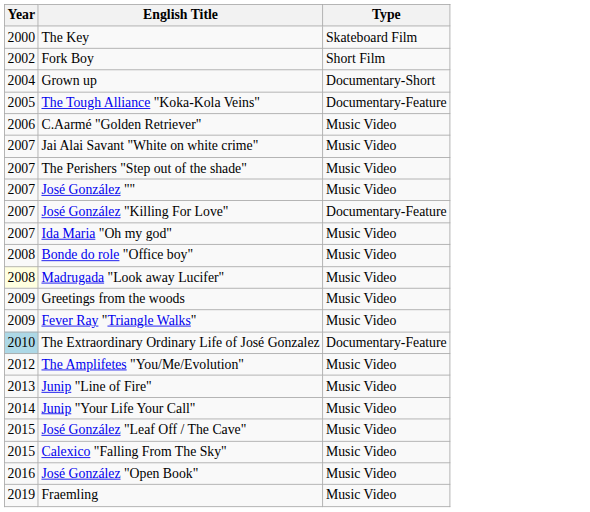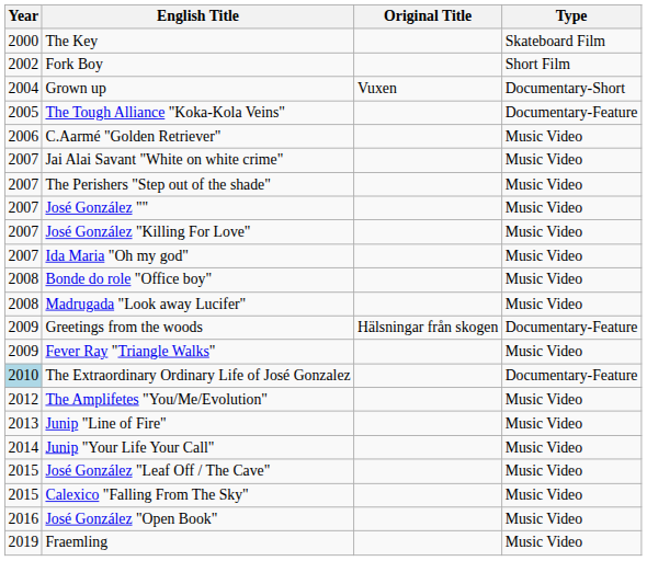 <table class="wikitable">
 <tr>
 <th>Year</th>
 <th>English Title</th>
+<th>Original Title</th>
 <th>Type</th>
 </tr>
 <tr>
 <td>2000</td>
 <td>The Key</td>
+<td></td>
 <td>Skateboard Film</td>
 </tr>
 <tr>
 <td>2002</td>
 <td>Fork Boy</td>
+<td></td>
 <td>Short Film</td>
 </tr>
 <tr>
 <td>2004</td>
 <td>Grown up</td>
+<td>Vuxen</td>
 <td>Documentary-Short</td>
 </tr>
 <tr>
 <td>2005</td>
 <td><a href='#'>The Tough Alliance</a> "Koka-Kola Veins"</td>
+<td></td>
 <td>Documentary-Feature</td>
 </tr>
 <tr>
 <td>2006</td>
 <td>C.Aarmé "Golden Retriever"</td>
+<td></td>
 <td>Music Video</td>
 </tr>
 <tr>
 <td>2007</td>
 <td>Jai Alai Savant "White on white crime"</td>
+<td></td>
 <td>Music Video</td>
 </tr>
 <tr>
 <td>2007</td>
 <td>The Perishers "Step out of the shade"</td>
+<td></td>
 <td>Music Video</td>
 </tr>
 <tr>
 <td>2007</td>
 <td><a href='#'>José González</a> ""</td>
+<td></td>
 <td>Music Video</td>
 </tr>
 <tr>
 <td>2007</td>
 <td><a href='#'>José González</a> "Killing For Love"</td>
-<td>Documentary-Feature</td>
+<td></td>
+<td>Music Video</td>
 </tr>
 <tr>
 <td>2007</td>
 <td><a href='#'>Ida Maria</a> "Oh my god"</td>
+<td></td>
 <td>Music Video</td>
 </tr>
 <tr>
 <td>2008</td>
 <td><a href='#'>Bonde do role</a> "Office boy"</td>
+<td></td>
 <td>Music Video</td>
 </tr>
 <tr>
-<td style="background: lightyellow;">2008</td>
+<td>2008</td>
 <td><a href='#'>Madrugada</a> "Look away Lucifer"</td>
+<td></td>
 <td>Music Video</td>
 </tr>
 <tr>
 <td>2009</td>
 <td>Greetings from the woods</td>
-<td>Music Video</td>
+<td>Hälsningar från skogen</td>
+<td>Documentary-Feature</td>
 </tr>
 <tr>
 <td>2009</td>
 <td><a href='#'>Fever Ray</a> "<a href='#'>Triangle Walks</a>"</td>
+<td></td>
 <td>Music Video</td>
 </tr>
 <tr>
 <td style="background: lightblue;">2010</td>
 <td>The Extraordinary Ordinary Life of José Gonzalez</td>
+<td></td>
 <td>Documentary-Feature</td>
 </tr>
 <tr>
 <td>2012</td>
 <td><a href='#'>The Amplifetes</a> "You/Me/Evolution"</td>
+<td></td>
 <td>Music Video</td>
 </tr>
 <tr>
 <td>2013</td>
 <td><a href='#'>Junip</a> "Line of Fire"</td>
+<td></td>
 <td>Music Video</td>
 </tr>
 <tr>
 <td>2014</td>
 <td><a href='#'>Junip</a> "Your Life Your Call"</td>
+<td></td>
 <td>Music Video</td>
 </tr>
 <tr>
 <td>2015</td>
 <td><a href='#'>José González</a> "Leaf Off / The Cave"</td>
+<td></td>
 <td>Music Video</td>
 </tr>
 <tr>
 <td>2015</td>
 <td><a href='#'>Calexico</a> "Falling From The Sky"</td>
+<td></td>
 <td>Music Video</td>
 </tr>
 <tr>
 <td>2016</td>
 <td><a href='#'>José González</a> "Open Book"</td>
+<td></td>
 <td>Music Video</td>
 </tr>
 <tr>
 <td>2019</td>
 <td>Fraemling</td>
+<td></td>
 <td>Music Video</td>
 </tr>
 </table>
